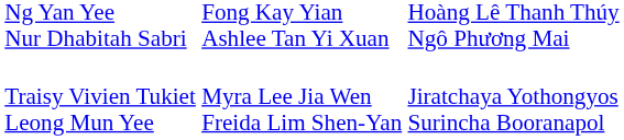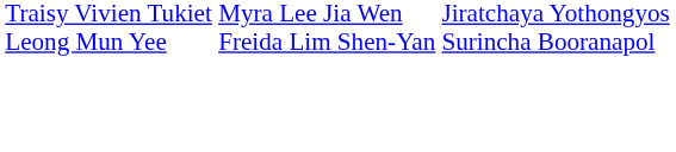 <table>
 <tr>
 <td><br></td>
 <td></td>
 <td></td>
 <td></td>
 </tr>
 <tr>
 <td><br></td>
 <td></td>
 <td></td>
 <td></td>
 </tr>
 <tr>
 <td><br></td>
-<td> <br> <a href='#'>Ng Yan Yee</a> <br> <a href='#'>Nur Dhabitah Sabri</a></td>
-<td> <br> <a href='#'>Fong Kay Yian</a> <br> <a href='#'>Ashlee Tan Yi Xuan</a></td>
-<td> <br> <a href='#'>Hoàng Lê Thanh Thúy</a> <br> <a href='#'>Ngô Phương Mai</a></td>
-</tr>
-<tr>
-<td><br></td>
 <td> <br> <a href='#'>Traisy Vivien Tukiet</a> <br> <a href='#'>Leong Mun Yee</a></td>
 <td> <br> <a href='#'>Myra Lee Jia Wen</a> <br> <a href='#'>Freida Lim Shen-Yan</a></td>
 <td> <br> <a href='#'>Jiratchaya Yothongyos</a> <br> <a href='#'>Surincha Booranapol</a></td>
 </tr>
 </table>
